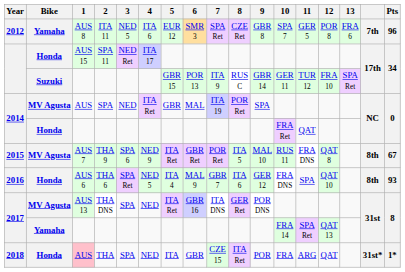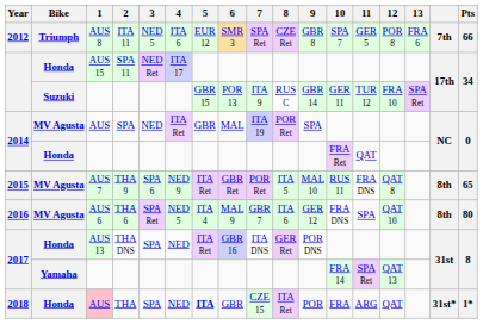 <table class="wikitable" style="text-align:center; font-size:90%">
 <tr>
 <th>Year</th>
 <th>Bike</th>
 <th>1</th>
 <th>2</th>
 <th>3</th>
 <th>4</th>
 <th>5</th>
 <th>6</th>
 <th>7</th>
 <th>8</th>
 <th>9</th>
 <th>10</th>
 <th>11</th>
 <th>12</th>
 <th>13</th>
 <th></th>
 <th>Pts</th>
 </tr>
 <tr>
 <th><a href='#'>2012</a></th>
-<th><a href='#'>Yamaha</a></th>
+<th><a href='#'>Triumph</a></th>
 <td style="background:#dfffdf;"><a href='#'>AUS</a><br><small>8</small></td>
 <td style="background:#dfffdf;"><a href='#'>ITA</a><br><small>11</small></td>
 <td style="background:#dfffdf;"><a href='#'>NED</a><br><small>5</small></td>
 <td style="background:#dfffdf;"><a href='#'>ITA</a><br><small>6</small></td>
 <td style="background:#dfffdf;"><a href='#'>EUR</a><br><small>12</small></td>
 <td style="background:#ffdf9f;"><a href='#'>SMR</a><br><small>3</small></td>
 <td style="background:#efcfff;"><a href='#'>SPA</a><br><small>Ret</small></td>
 <td style="background:#efcfff;"><a href='#'>CZE</a><br><small>Ret</small></td>
 <td style="background:#dfffdf;"><a href='#'>GBR</a><br><small>8</small></td>
 <td style="background:#dfffdf;"><a href='#'>SPA</a><br><small>7</small></td>
 <td style="background:#dfffdf;"><a href='#'>GER</a><br><small>5</small></td>
 <td style="background:#dfffdf;"><a href='#'>POR</a><br><small>8</small></td>
 <td style="background:#dfffdf;"><a href='#'>FRA</a><br><small>6</small></td>
 <th>7th</th>
-<th>96</th>
+<th>66</th>
 </tr>
 <tr>
 <th rowspan=2></th>
 <th><a href='#'>Honda</a></th>
 <td style="background:#dfffdf;"><a href='#'>AUS</a><br><small>15</small></td>
 <td style="background:#dfffdf;"><a href='#'>SPA</a><br><small>11</small></td>
 <td style="background:#efcfff;"><a href='#'>NED</a><br><small>Ret</small></td>
 <td style="background:#cfcfff;"><a href='#'>ITA</a><br><small>17</small></td>
 <td></td>
 <td></td>
 <td></td>
 <td></td>
 <td></td>
 <td></td>
 <td></td>
 <td></td>
 <td></td>
 <th rowspan=2>17th</th>
 <th rowspan=2>34</th>
 </tr>
 <tr>
 <th><a href='#'>Suzuki</a></th>
 <td></td>
 <td></td>
 <td></td>
 <td></td>
 <td style="background:#dfffdf;"><a href='#'>GBR</a><br><small>15</small></td>
 <td style="background:#dfffdf;"><a href='#'>POR</a><br><small>13</small></td>
 <td style="background:#dfffdf;"><a href='#'>ITA</a><br><small>9</small></td>
 <td style="background:#ffffff;"><a href='#'>RUS</a><br><small>C</small></td>
 <td style="background:#dfffdf;"><a href='#'>GBR</a><br><small>14</small></td>
 <td style="background:#dfffdf;"><a href='#'>GER</a><br><small>11</small></td>
 <td style="background:#dfffdf;"><a href='#'>TUR</a><br><small>12</small></td>
 <td style="background:#dfffdf;"><a href='#'>FRA</a><br><small>10</small></td>
 <td style="background:#efcfff;"><a href='#'>SPA</a><br><small>Ret</small></td>
 </tr>
 <tr>
 <th rowspan=2><a href='#'>2014</a></th>
 <th><a href='#'>MV Agusta</a></th>
 <td><a href='#'>AUS</a></td>
 <td><a href='#'>SPA</a></td>
 <td><a href='#'>NED</a></td>
 <td style="background:#efcfff;"><a href='#'>ITA</a><br><small>Ret</small></td>
 <td><a href='#'>GBR</a></td>
 <td><a href='#'>MAL</a></td>
 <td style="background:#cfcfff;"><a href='#'>ITA</a><br><small>19</small></td>
 <td style="background:#efcfff;"><a href='#'>POR</a><br><small>Ret</small></td>
 <td><a href='#'>SPA</a></td>
 <td></td>
 <td></td>
 <td></td>
 <td></td>
 <th rowspan=2>NC</th>
 <th rowspan=2>0</th>
 </tr>
 <tr>
 <th><a href='#'>Honda</a></th>
 <td></td>
 <td></td>
 <td></td>
 <td></td>
 <td></td>
 <td></td>
 <td></td>
 <td></td>
 <td></td>
 <td style="background:#efcfff;"><a href='#'>FRA</a><br><small>Ret</small></td>
 <td><a href='#'>QAT</a></td>
 <td></td>
 <td></td>
 </tr>
 <tr>
 <th><a href='#'>2015</a></th>
 <th><a href='#'>MV Agusta</a></th>
 <td style="background:#dfffdf;"><a href='#'>AUS</a><br><small>7</small></td>
 <td style="background:#dfffdf;"><a href='#'>THA</a><br><small>9</small></td>
 <td style="background:#dfffdf;"><a href='#'>SPA</a><br><small>6</small></td>
 <td style="background:#dfffdf;"><a href='#'>NED</a><br><small>9</small></td>
 <td style="background:#efcfff;"><a href='#'>ITA</a><br><small>Ret</small></td>
 <td style="background:#efcfff;"><a href='#'>GBR</a><br><small>Ret</small></td>
 <td style="background:#efcfff;"><a href='#'>POR</a><br><small>Ret</small></td>
 <td style="background:#dfffdf;"><a href='#'>ITA</a><br><small>5</small></td>
 <td style="background:#dfffdf;"><a href='#'>MAL</a><br><small>10</small></td>
 <td style="background:#dfffdf;"><a href='#'>RUS</a><br><small>11</small></td>
 <td style="background:#ffffff;"><a href='#'>FRA</a><br><small>DNS</small></td>
 <td style="background:#dfffdf;"><a href='#'>QAT</a><br><small>8</small></td>
 <td></td>
 <th>8th</th>
-<th>67</th>
+<th>65</th>
 </tr>
 <tr>
 <th><a href='#'>2016</a></th>
-<th><a href='#'>Honda</a></th>
+<th><a href='#'>MV Agusta</a></th>
 <td style="background:#dfffdf;"><a href='#'>AUS</a><br><small>6</small></td>
 <td style="background:#dfffdf;"><a href='#'>THA</a><br><small>6</small></td>
 <td style="background:#efcfff;"><a href='#'>SPA</a><br><small>Ret</small></td>
 <td style="background:#dfffdf;"><a href='#'>NED</a><br><small>5</small></td>
 <td style="background:#dfffdf;"><a href='#'>ITA</a><br><small>4</small></td>
 <td style="background:#dfffdf;"><a href='#'>MAL</a><br><small>9</small></td>
 <td style="background:#dfffdf;"><a href='#'>GBR</a><br><small>7</small></td>
 <td style="background:#dfffdf;"><a href='#'>ITA</a><br><small>6</small></td>
 <td style="background:#dfffdf;"><a href='#'>GER</a><br><small>12</small></td>
 <td style="background:#ffffff;"><a href='#'>FRA</a><br><small>DNS</small></td>
 <td><a href='#'>SPA</a></td>
 <td style="background:#dfffdf;"><a href='#'>QAT</a><br><small>10</small></td>
 <td></td>
 <th>8th</th>
-<th>93</th>
+<th>80</th>
 </tr>
 <tr>
 <th rowspan=2><a href='#'>2017</a></th>
-<th><a href='#'>MV Agusta</a></th>
+<th><a href='#'>Honda</a></th>
 <td style="background:#dfffdf;"><a href='#'>AUS</a><br><small>13</small></td>
 <td style="background:#ffffff;"><a href='#'>THA</a><br><small>DNS</small></td>
 <td><a href='#'>SPA</a></td>
 <td><a href='#'>NED</a></td>
 <td style="background:#efcfff;"><a href='#'>ITA</a><br><small>Ret</small></td>
 <td style="background:#cfcfff;"><a href='#'>GBR</a><br><small>16</small></td>
 <td style="background:#ffffff;"><a href='#'>ITA</a><br><small>DNS</small></td>
 <td style="background:#efcfff;"><a href='#'>GER</a><br><small>Ret</small></td>
 <td style="background:#ffffff;"><a href='#'>POR</a><br><small>DNS</small></td>
 <td></td>
 <td></td>
 <td></td>
 <td></td>
 <th rowspan=2>31st</th>
 <th rowspan=2>8</th>
 </tr>
 <tr>
 <th><a href='#'>Yamaha</a></th>
 <td></td>
 <td></td>
 <td></td>
 <td></td>
 <td></td>
 <td></td>
 <td></td>
 <td></td>
 <td></td>
 <td style="background:#dfffdf;"><a href='#'>FRA</a><br><small>14</small></td>
 <td style="background:#efcfff;"><a href='#'>SPA</a><br><small>Ret</small></td>
 <td style="background:#dfffdf;"><a href='#'>QAT</a><br><small>13</small></td>
 <td></td>
 </tr>
 <tr>
 <th><a href='#'>2018</a></th>
 <th><a href='#'>Honda</a></th>
 <td style="background: pink;"><a href='#'>AUS</a></td>
 <td><a href='#'>THA</a></td>
 <td><a href='#'>SPA</a></td>
 <td><a href='#'>NED</a></td>
-<td><a href='#'>ITA</a></td>
+<td><strong><a href='#'>ITA</a></strong></td>
 <td><a href='#'>GBR</a></td>
 <td style="background:#dfffdf;"><a href='#'>CZE</a><br><small>15</small></td>
 <td style="background:#efcfff;"><a href='#'>ITA</a><br><small>Ret</small></td>
 <td style="background:#;"><a href='#'>POR</a><br><small></small></td>
 <td style="background:#;"><a href='#'>FRA</a><br><small></small></td>
 <td style="background:#;"><a href='#'>ARG</a><br><small></small></td>
 <td style="background:#;"><a href='#'>QAT</a><br><small></small></td>
 <td></td>
 <th>31st*</th>
 <th>1*</th>
 </tr>
 </table>
